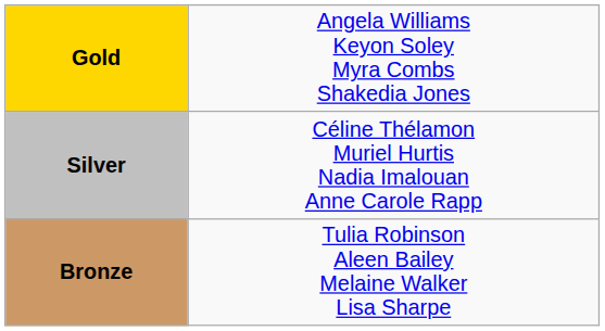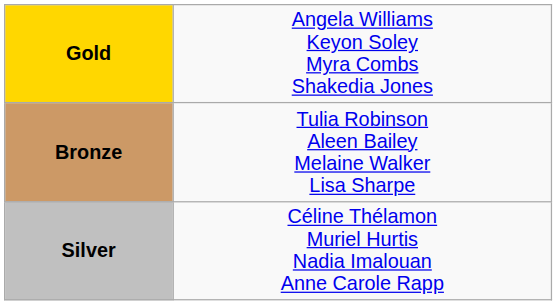 <table class="wikitable" style="text-align:center; " width="35%">
 <tr>
 <td bgcolor="gold"><strong>Gold</strong></td>
 <td><a href='#'>Angela Williams</a><br><a href='#'>Keyon Soley</a><br><a href='#'>Myra Combs</a><br><a href='#'>Shakedia Jones</a><br>  <small><em></em></small></td>
 </tr>
 <tr>
+<td bgcolor="CC9966"><strong>Bronze</strong></td>
+<td><a href='#'>Tulia Robinson</a><br><a href='#'>Aleen Bailey</a><br><a href='#'>Melaine Walker</a><br><a href='#'>Lisa Sharpe</a><br>  <small><em></em></small></td>
+</tr>
+<tr>
 <td bgcolor="silver"><strong>Silver</strong></td>
 <td><a href='#'>Céline Thélamon</a><br><a href='#'>Muriel Hurtis</a><br><a href='#'>Nadia Imalouan</a><br><a href='#'>Anne Carole Rapp</a><br>  <small><em></em></small></td>
 </tr>
-<tr>
-<td bgcolor="CC9966"><strong>Bronze</strong></td>
-<td><a href='#'>Tulia Robinson</a><br><a href='#'>Aleen Bailey</a><br><a href='#'>Melaine Walker</a><br><a href='#'>Lisa Sharpe</a><br>  <small><em></em></small></td>
-</tr>
 </table>
